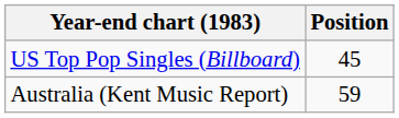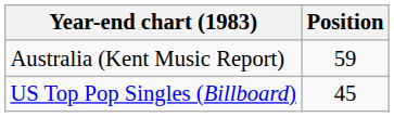 <table class="wikitable sortable">
 <tr>
 <th>Year-end chart (1983)</th>
 <th>Position</th>
 </tr>
 <tr>
+<td>Australia (Kent Music Report)</td>
+<td align="center">59</td>
+</tr>
+<tr>
 <td><a href='#'>US Top Pop Singles (<em>Billboard</em>)</a></td>
 <td align="center">45</td>
 </tr>
-<tr>
-<td>Australia (Kent Music Report)</td>
-<td align="center">59</td>
-</tr>
 </table>
